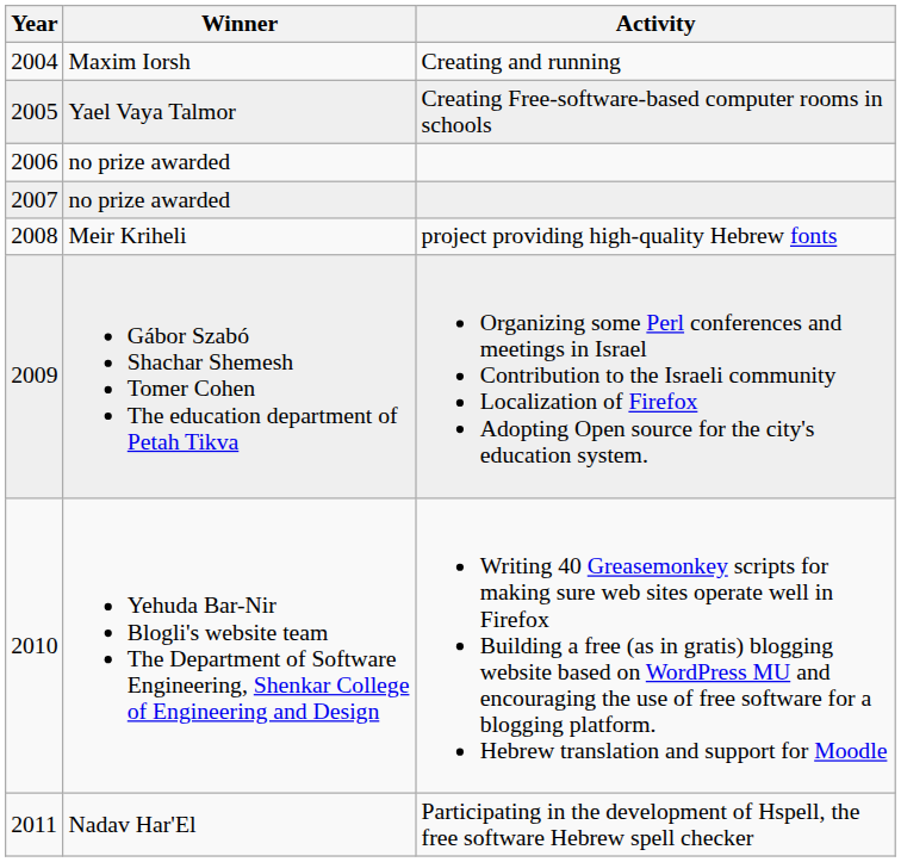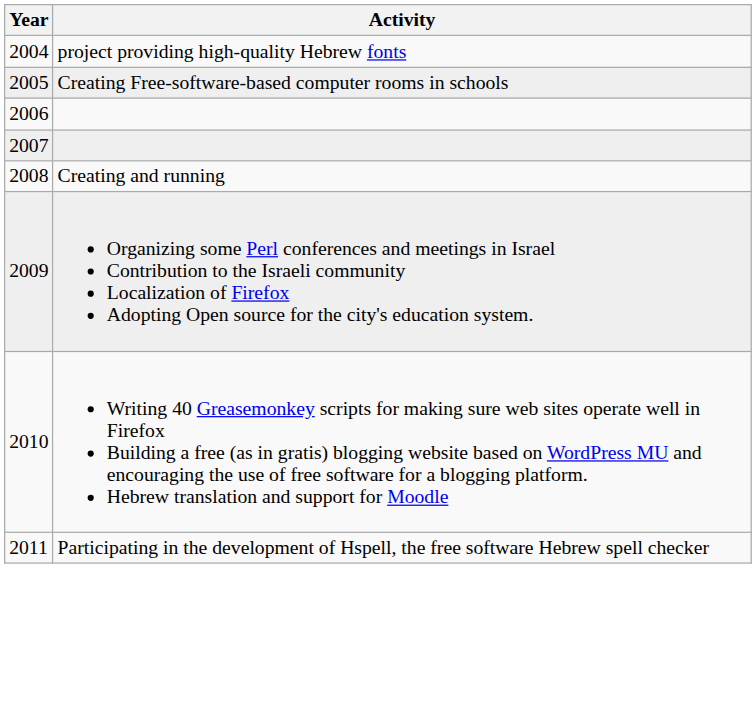 <table class="wikitable">
 <tr style="background-color: #EFEFEF;">
 <th>Year</th>
-<th>Winner</th>
 <th>Activity</th>
 </tr>
 <tr>
 <td>2004</td>
-<td>Maxim Iorsh</td>
-<td>Creating and running </td>
+<td> project providing high-quality Hebrew <a href='#'>fonts</a></td>
 </tr>
 <tr style="background-color: #EFEFEF;">
 <td>2005</td>
-<td>Yael Vaya Talmor</td>
 <td>Creating Free-software-based computer rooms in schools</td>
 </tr>
 <tr>
 <td>2006</td>
-<td>no prize awarded</td>
 <td></td>
 </tr>
 <tr style="background-color: #EFEFEF;">
 <td>2007</td>
-<td>no prize awarded</td>
 <td></td>
 </tr>
 <tr>
 <td>2008</td>
-<td>Meir Kriheli</td>
-<td> project providing high-quality Hebrew <a href='#'>fonts</a></td>
+<td>Creating and running </td>
 </tr>
 <tr style="background-color: #EFEFEF;">
 <td>2009</td>
-<td><br><ul><li>Gábor Szabó</li><li>Shachar Shemesh</li><li>Tomer Cohen</li><li>The education department of <a href='#'>Petah Tikva</a></li></ul></td>
 <td><br><ul><li>Organizing some <a href='#'>Perl</a> conferences and meetings in Israel</li><li>Contribution to the Israeli community</li><li>Localization of <a href='#'>Firefox</a></li><li>Adopting Open source for the city's education system.</li></ul></td>
 </tr>
 <tr>
 <td>2010</td>
-<td><br><ul><li>Yehuda Bar-Nir</li><li>Blogli's website team</li><li>The Department of Software Engineering, <a href='#'>Shenkar College of Engineering and Design</a></li></ul></td>
 <td><br><ul><li>Writing 40 <a href='#'>Greasemonkey</a> scripts for making sure web sites operate well in Firefox</li><li>Building a free (as in gratis) blogging website based on <a href='#'>WordPress MU</a> and encouraging the use of free software for a blogging platform.</li><li>Hebrew translation and support for <a href='#'>Moodle</a></li></ul></td>
 </tr>
 <tr>
 <td>2011</td>
-<td>Nadav Har'El</td>
 <td>Participating in the development of Hspell, the free software Hebrew spell checker</td>
 </tr>
 </table>
